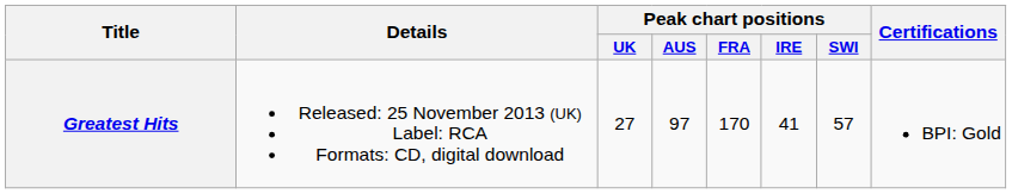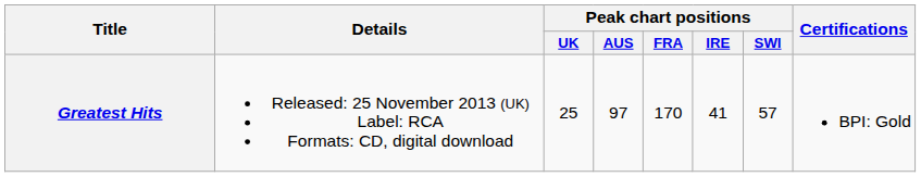 <table class="wikitable plainrowheaders" style="text-align:center;" border="1">
 <tr>
 <th scope="col" rowspan="2" style="width:12em;">Title</th>
 <th scope="col" rowspan="2" style="width:19em;">Details</th>
 <th scope="col" colspan="5">Peak chart positions</th>
 <th scope="col" rowspan="2"><a href='#'>Certifications</a></th>
 </tr>
 <tr>
 <th scope="col" style="width:3em;font-size:85%;"><a href='#'>UK</a><br></th>
 <th scope="col" style="width:3em;font-size:85%;"><a href='#'>AUS</a><br></th>
 <th scope="col" style="width:3em;font-size:85%;"><a href='#'>FRA</a><br></th>
 <th scope="col" style="width:3em;font-size:85%;"><a href='#'>IRE</a><br></th>
 <th scope="col" style="width:3em;font-size:85%;"><a href='#'>SWI</a><br></th>
 </tr>
 <tr>
 <th scope="row"><em><a href='#'>Greatest Hits</a></em></th>
 <td><br><ul><li>Released: 25 November 2013 <small>(UK)</small></li><li>Label: RCA</li><li>Formats: CD, digital download</li></ul></td>
-<td>27</td>
+<td>25</td>
 <td>97</td>
 <td>170</td>
 <td>41</td>
 <td>57</td>
 <td><br><ul><li>BPI: Gold</li></ul></td>
 </tr>
 </table>
